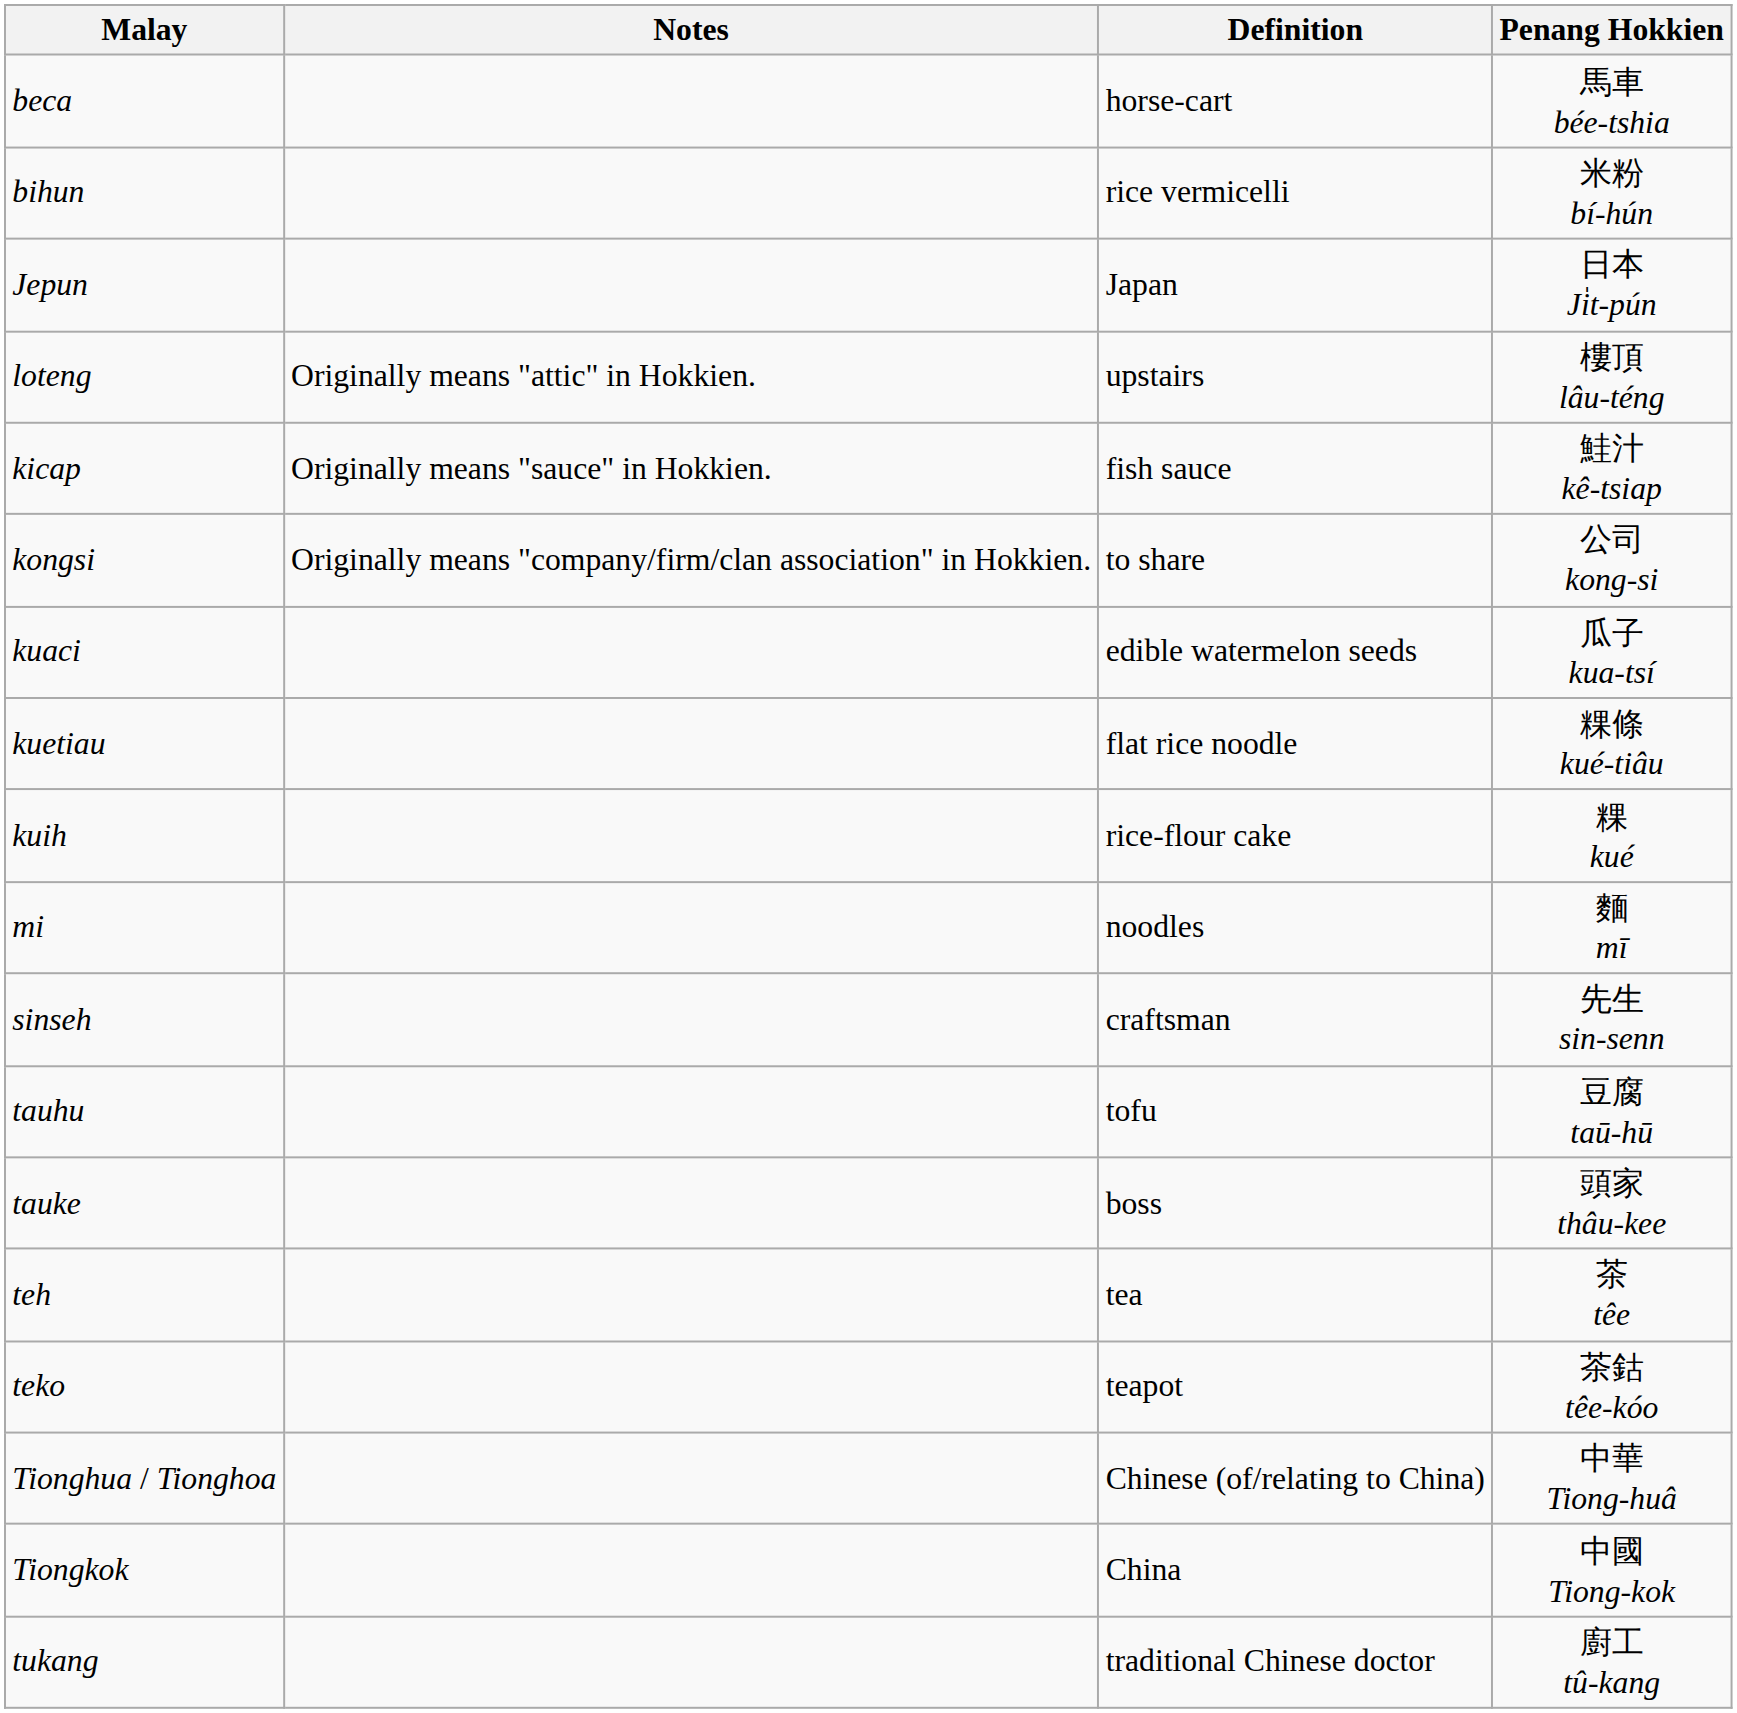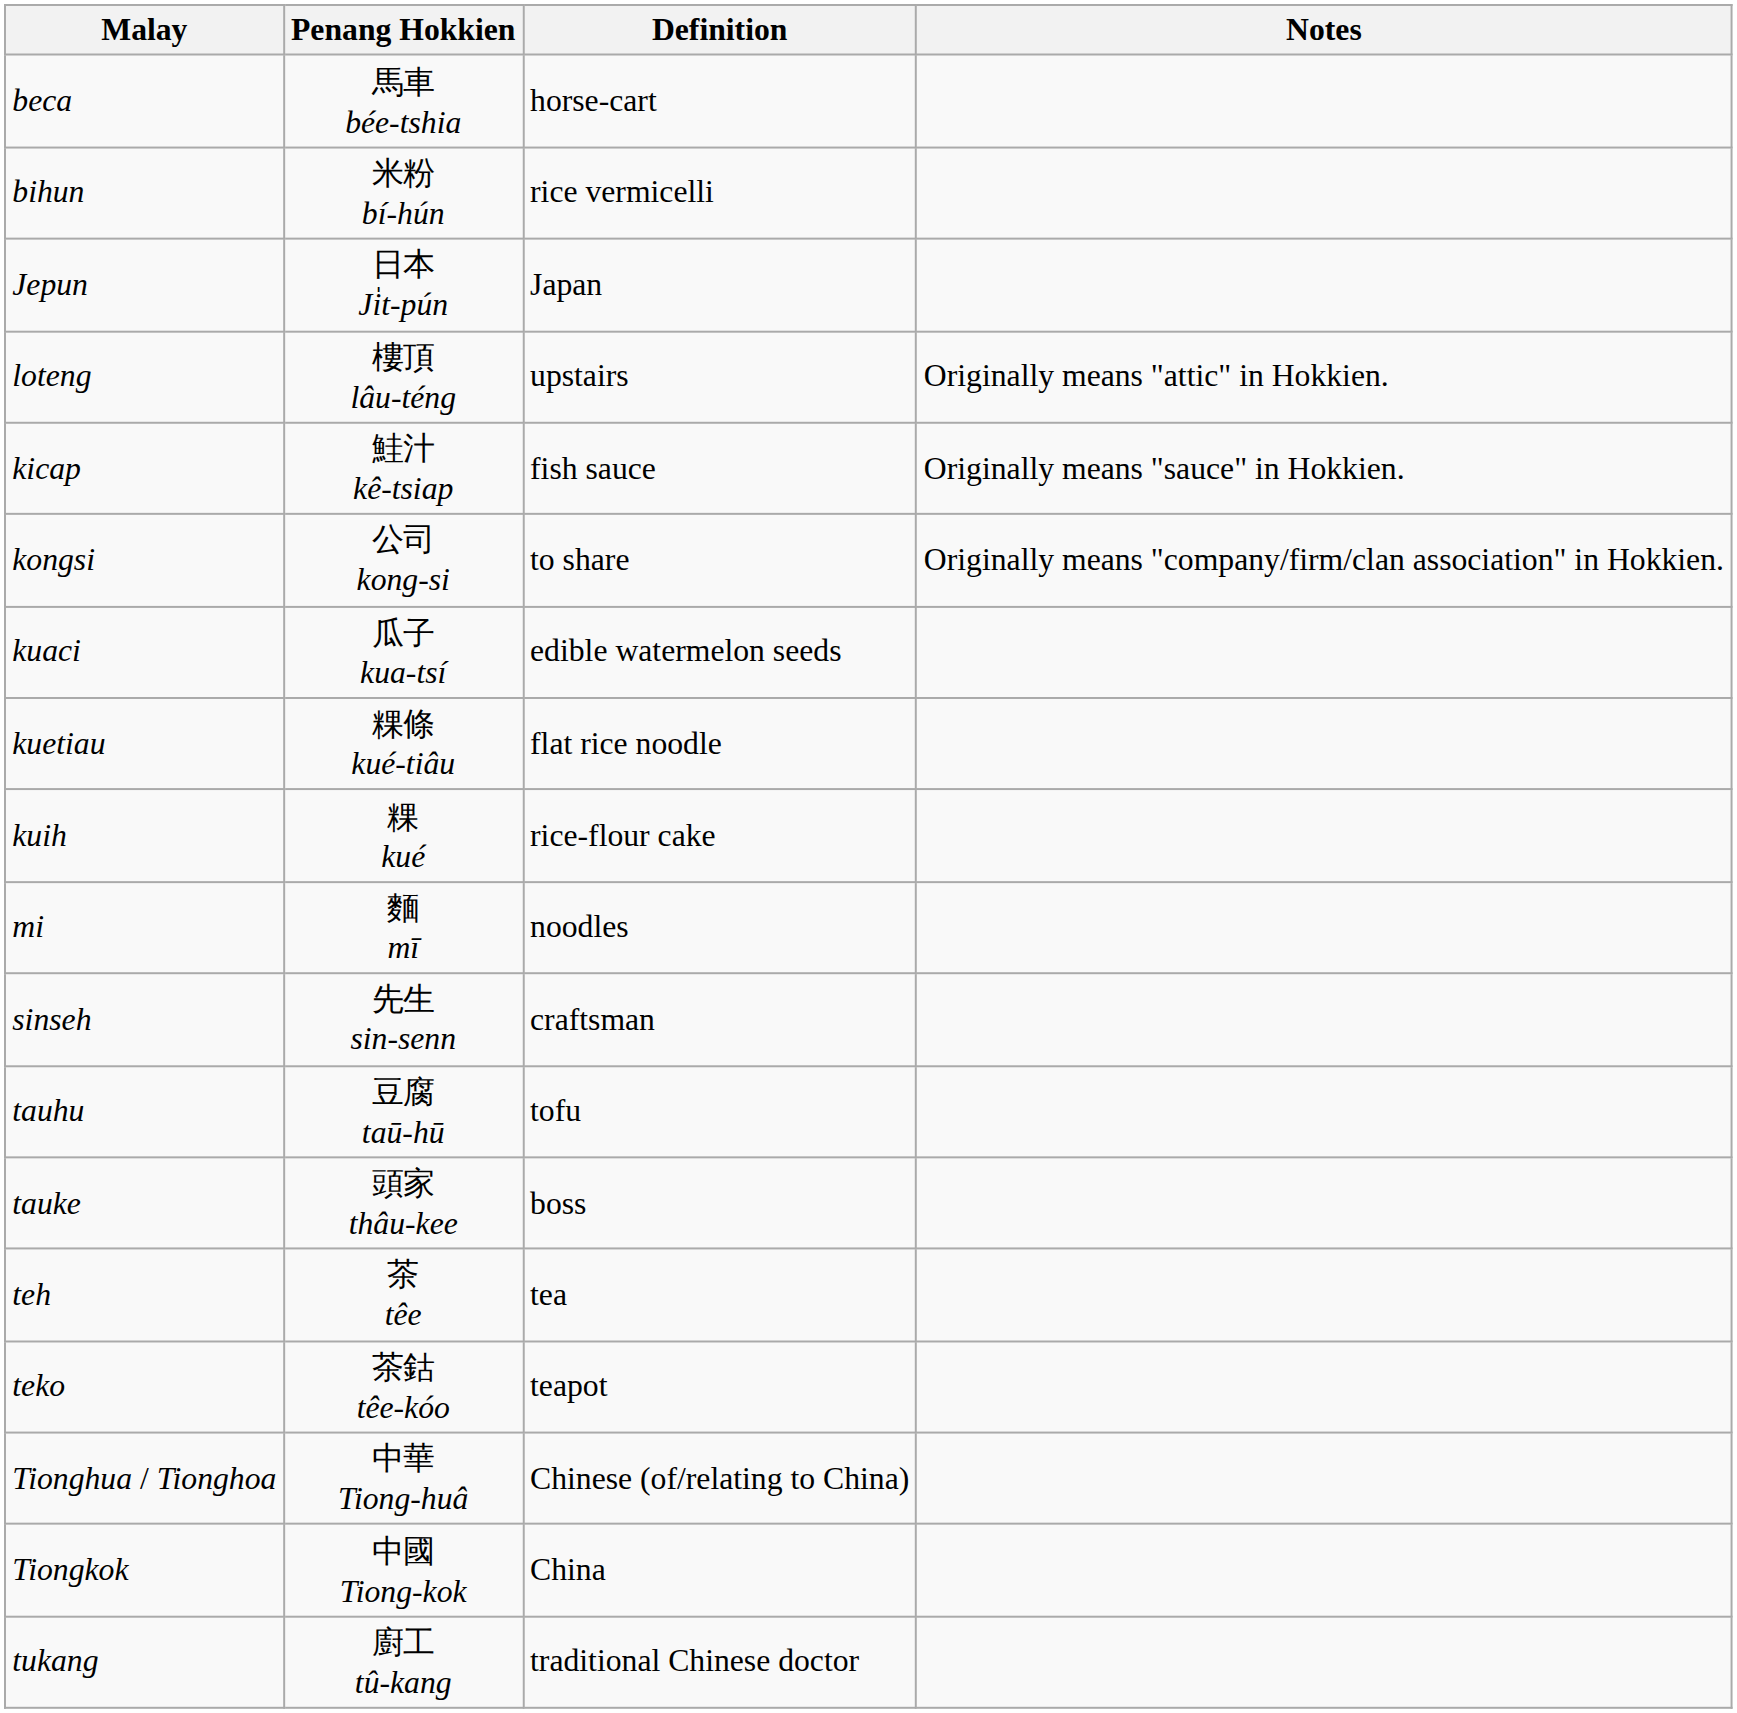 <table class="wikitable" style="font-size:100%;">
 <tr>
 <th>Malay</th>
+<th>Penang Hokkien</th>
+<th>Definition</th>
 <th>Notes</th>
-<th>Definition</th>
-<th>Penang Hokkien</th>
 </tr>
 <tr>
 <td><em>beca</em></td>
+<td align=center>馬車<br><em>bée-tshia</em></td>
+<td>horse-cart</td>
 <td></td>
-<td>horse-cart</td>
-<td align=center>馬車<br><em>bée-tshia</em></td>
 </tr>
 <tr>
 <td><em>bihun</em></td>
+<td align=center>米粉<br><em>bí-hún</em></td>
+<td>rice vermicelli</td>
 <td></td>
-<td>rice vermicelli</td>
-<td align=center>米粉<br><em>bí-hún</em></td>
 </tr>
 <tr>
 <td><em>Jepun</em></td>
+<td align=center>日本<br><em>Ji̍t-pún</em></td>
+<td>Japan</td>
 <td></td>
-<td>Japan</td>
-<td align=center>日本<br><em>Ji̍t-pún</em></td>
 </tr>
 <tr>
 <td><em>loteng</em></td>
+<td align=center>樓頂<br><em>lâu-téng</em></td>
+<td>upstairs</td>
 <td>Originally means "attic" in Hokkien.</td>
-<td>upstairs</td>
-<td align=center>樓頂<br><em>lâu-téng</em></td>
 </tr>
 <tr>
 <td><em>kicap</em></td>
+<td align=center>鮭汁<br><em>kê-tsiap</em></td>
+<td>fish sauce</td>
 <td>Originally means "sauce" in Hokkien.</td>
-<td>fish sauce</td>
-<td align=center>鮭汁<br><em>kê-tsiap</em></td>
 </tr>
 <tr>
 <td><em>kongsi</em></td>
+<td align=center>公司<br><em>kong-si</em></td>
+<td>to share</td>
 <td>Originally means "company/firm/clan association" in Hokkien.</td>
-<td>to share</td>
-<td align=center>公司<br><em>kong-si</em></td>
 </tr>
 <tr>
 <td><em>kuaci</em></td>
+<td align=center>瓜子<br><em>kua-tsí</em></td>
+<td>edible watermelon seeds</td>
 <td></td>
-<td>edible watermelon seeds</td>
-<td align=center>瓜子<br><em>kua-tsí</em></td>
 </tr>
 <tr>
 <td><em>kuetiau</em></td>
+<td align=center>粿條<br><em>kué-tiâu</em></td>
+<td>flat rice noodle</td>
 <td></td>
-<td>flat rice noodle</td>
-<td align=center>粿條<br><em>kué-tiâu</em></td>
 </tr>
 <tr>
 <td><em>kuih</em></td>
+<td align=center>粿<br><em>kué</em></td>
+<td>rice-flour cake</td>
 <td></td>
-<td>rice-flour cake</td>
-<td align=center>粿<br><em>kué</em></td>
 </tr>
 <tr>
 <td><em>mi</em></td>
+<td align=center>麵<br><em>mī</em></td>
+<td>noodles</td>
 <td></td>
-<td>noodles</td>
-<td align=center>麵<br><em>mī</em></td>
 </tr>
 <tr>
 <td><em>sinseh</em></td>
+<td align=center>先生<br><em>sin-senn</em></td>
+<td>craftsman</td>
 <td></td>
-<td>craftsman</td>
-<td align=center>先生<br><em>sin-senn</em></td>
 </tr>
 <tr>
 <td><em>tauhu</em></td>
+<td align=center>豆腐<br><em>taū-hū</em></td>
+<td>tofu</td>
 <td></td>
-<td>tofu</td>
-<td align=center>豆腐<br><em>taū-hū</em></td>
 </tr>
 <tr>
 <td><em>tauke</em></td>
+<td align=center>頭家<br><em>thâu-kee</em></td>
+<td>boss</td>
 <td></td>
-<td>boss</td>
-<td align=center>頭家<br><em>thâu-kee</em></td>
 </tr>
 <tr>
 <td><em>teh</em></td>
+<td align=center>茶<br><em>têe</em></td>
+<td>tea</td>
 <td></td>
-<td>tea</td>
-<td align=center>茶<br><em>têe</em></td>
 </tr>
 <tr>
 <td><em>teko</em></td>
+<td align=center>茶鈷<br><em>têe-kóo</em></td>
+<td>teapot</td>
 <td></td>
-<td>teapot</td>
-<td align=center>茶鈷<br><em>têe-kóo</em></td>
 </tr>
 <tr>
 <td><em>Tionghua</em> / <em>Tionghoa</em></td>
+<td align=center>中華<br><em>Tiong-huâ</em></td>
+<td>Chinese (of/relating to China)</td>
 <td></td>
-<td>Chinese (of/relating to China)</td>
-<td align=center>中華<br><em>Tiong-huâ</em></td>
 </tr>
 <tr>
 <td><em>Tiongkok</em></td>
+<td align=center>中國<br><em>Tiong-kok</em></td>
+<td>China</td>
 <td></td>
-<td>China</td>
-<td align=center>中國<br><em>Tiong-kok</em></td>
 </tr>
 <tr>
 <td><em>tukang</em></td>
+<td align=center>廚工<br><em>tû-kang</em></td>
+<td>traditional Chinese doctor</td>
 <td></td>
-<td>traditional Chinese doctor</td>
-<td align=center>廚工<br><em>tû-kang</em></td>
 </tr>
 </table>
